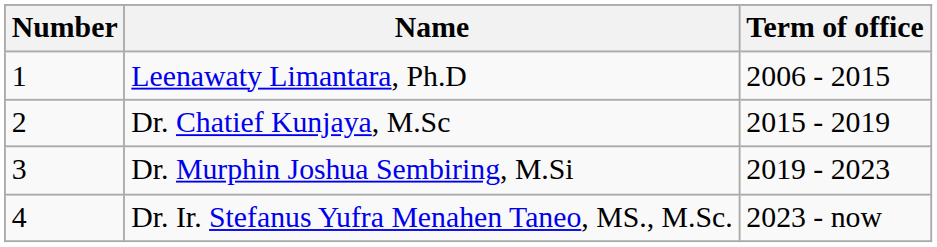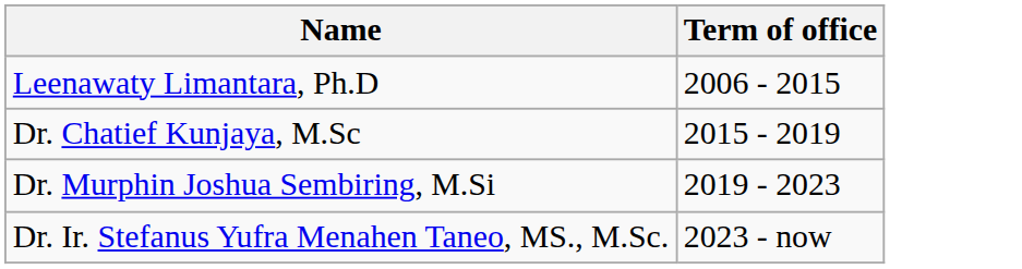 <table class="wikitable">
 <tr>
-<th>Number</th>
 <th>Name</th>
 <th>Term of office</th>
 </tr>
 <tr>
-<td>1</td>
 <td><a href='#'>Leenawaty Limantara</a>, Ph.D</td>
 <td>2006 - 2015</td>
 </tr>
 <tr>
-<td>2</td>
 <td>Dr. <a href='#'>Chatief Kunjaya</a>, M.Sc</td>
 <td>2015 - 2019</td>
 </tr>
 <tr>
-<td>3</td>
 <td>Dr. <a href='#'>Murphin Joshua Sembiring</a>, M.Si</td>
 <td>2019 - 2023</td>
 </tr>
 <tr>
-<td>4</td>
 <td>Dr. Ir. <a href='#'>Stefanus Yufra Menahen Taneo</a>, MS., M.Sc.</td>
 <td>2023 - now</td>
 </tr>
 </table>
